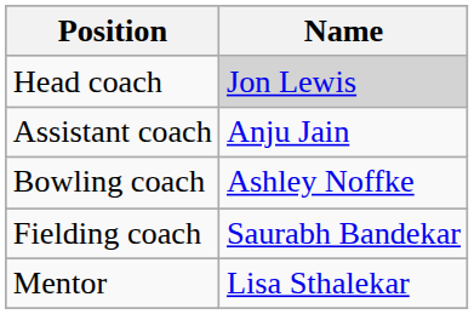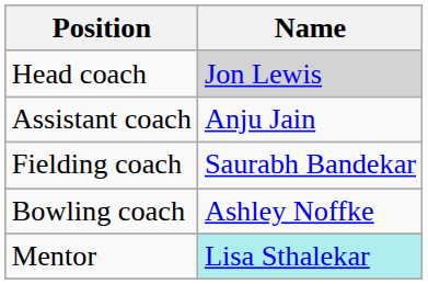 <table class="wikitable">
 <tr>
 <th>Position</th>
 <th>Name</th>
 </tr>
 <tr>
 <td>Head coach</td>
 <td style="background: lightgrey;"><a href='#'>Jon Lewis</a></td>
 </tr>
 <tr>
 <td>Assistant coach</td>
 <td><a href='#'>Anju Jain</a></td>
 </tr>
 <tr>
+<td>Fielding coach</td>
+<td><a href='#'>Saurabh Bandekar</a></td>
+</tr>
+<tr>
 <td>Bowling coach</td>
 <td><a href='#'>Ashley Noffke</a></td>
 </tr>
 <tr>
-<td>Fielding coach</td>
-<td><a href='#'>Saurabh Bandekar</a></td>
-</tr>
-<tr>
 <td>Mentor</td>
-<td><a href='#'>Lisa Sthalekar</a></td>
+<td style="background: paleturquoise;"><a href='#'>Lisa Sthalekar</a></td>
 </tr>
 </table>
